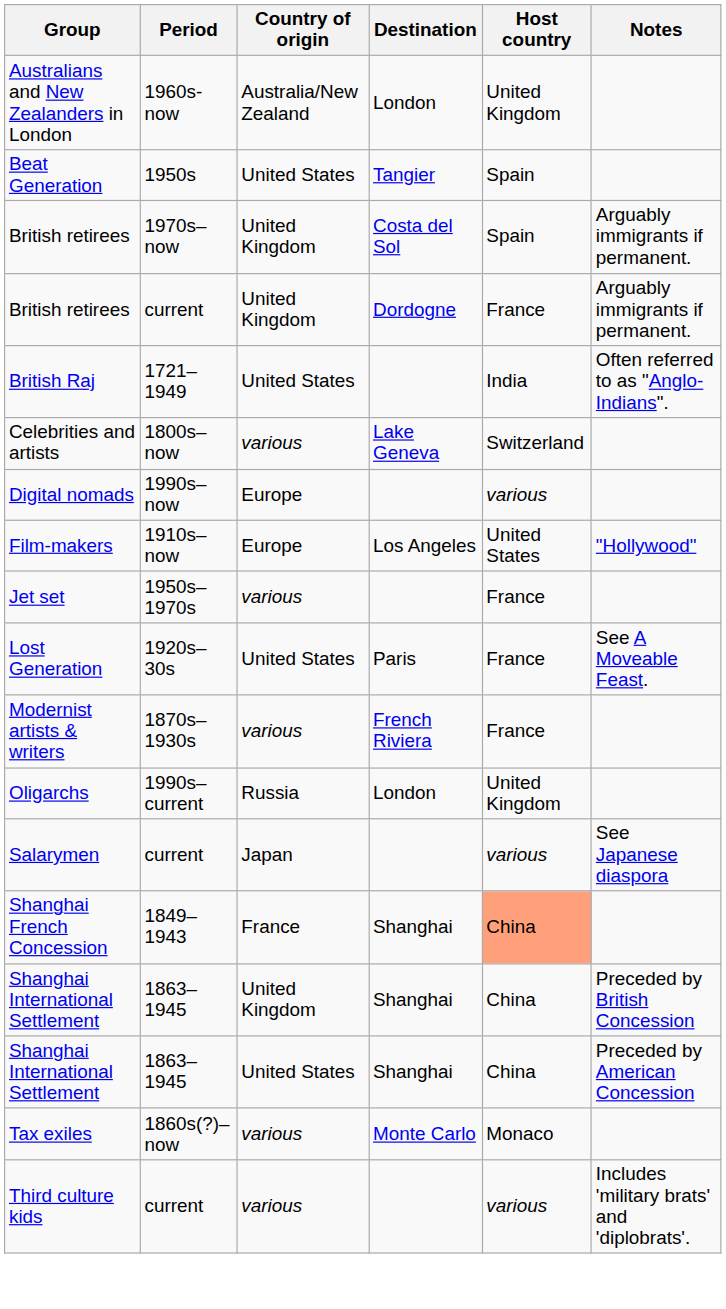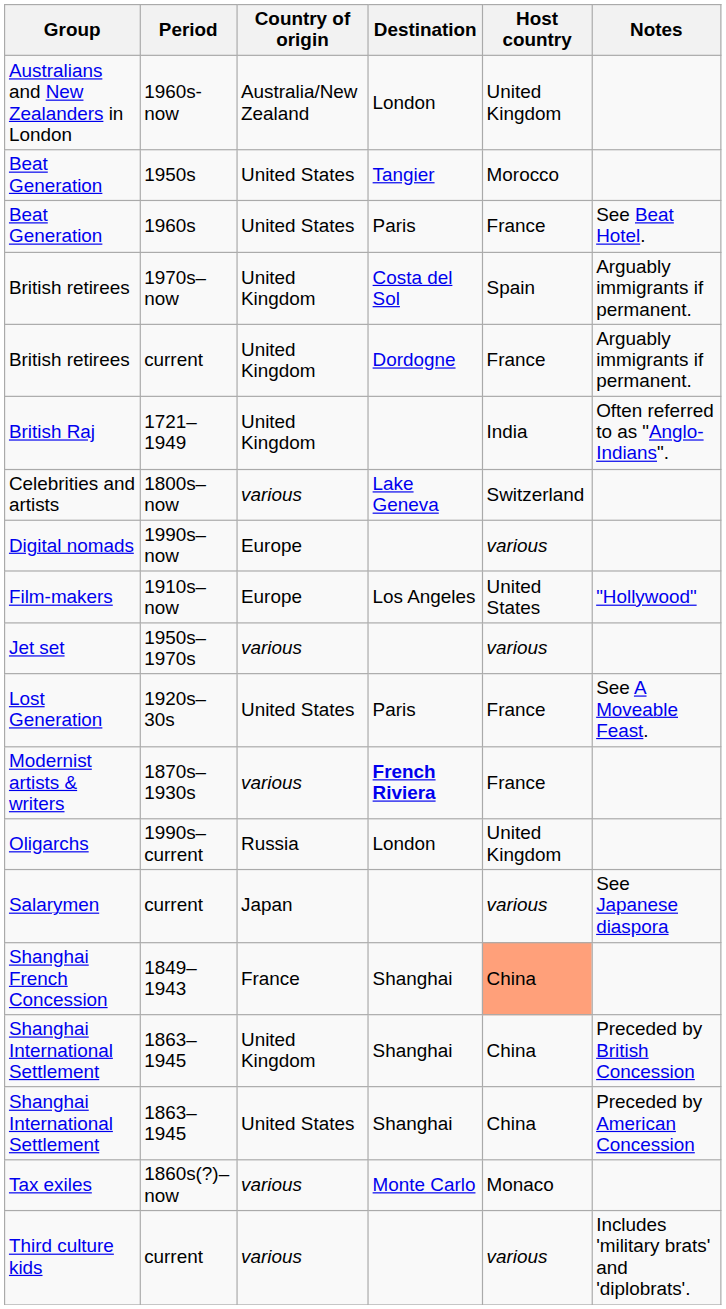 <table class="wikitable sortable plainrowheaders">
 <tr>
 <th scope="col">Group</th>
 <th scope="col">Period</th>
 <th scope="col">Country of origin</th>
 <th scope="col">Destination</th>
 <th scope="col">Host country</th>
 <th scope="col" class="unsortable">Notes</th>
 </tr>
 <tr>
 <td><a href='#'>Australians</a> and <a href='#'>New Zealanders</a> in London</td>
 <td>1960s-now</td>
 <td>Australia/New Zealand</td>
 <td>London</td>
 <td>United Kingdom</td>
 <td></td>
 </tr>
 <tr>
 <td><a href='#'>Beat Generation</a></td>
 <td>1950s</td>
 <td>United States</td>
 <td><a href='#'>Tangier</a></td>
-<td>Spain</td>
+<td>Morocco</td>
 <td></td>
+</tr>
+<tr>
+<td><a href='#'>Beat Generation</a></td>
+<td>1960s</td>
+<td>United States</td>
+<td>Paris</td>
+<td>France</td>
+<td>See <a href='#'>Beat Hotel</a>.</td>
 </tr>
 <tr>
 <td>British retirees</td>
 <td>1970s–now</td>
 <td>United Kingdom</td>
 <td><a href='#'>Costa del Sol</a></td>
 <td>Spain</td>
 <td>Arguably immigrants if permanent.</td>
 </tr>
 <tr>
 <td>British retirees</td>
 <td>current</td>
 <td>United Kingdom</td>
 <td><a href='#'>Dordogne</a></td>
 <td>France</td>
 <td>Arguably immigrants if permanent.</td>
 </tr>
 <tr>
 <td><a href='#'>British Raj</a></td>
 <td>1721–1949</td>
-<td>United States</td>
+<td>United Kingdom</td>
 <td></td>
 <td>India</td>
 <td>Often referred to as "<a href='#'>Anglo-Indians</a>".</td>
 </tr>
 <tr>
 <td>Celebrities and artists</td>
 <td>1800s–now</td>
 <td><em>various</em></td>
 <td><a href='#'>Lake Geneva</a></td>
 <td>Switzerland</td>
 <td></td>
 </tr>
 <tr>
 <td><a href='#'>Digital nomads</a></td>
 <td>1990s–now</td>
 <td>Europe</td>
 <td></td>
 <td><em>various</em></td>
 <td></td>
 </tr>
 <tr>
 <td><a href='#'>Film-makers</a></td>
 <td>1910s–now</td>
 <td>Europe</td>
 <td>Los Angeles</td>
 <td>United States</td>
 <td><a href='#'>"Hollywood"</a></td>
 </tr>
 <tr>
 <td><a href='#'>Jet set</a></td>
 <td>1950s–1970s</td>
 <td><em>various</em></td>
 <td></td>
-<td>France</td>
+<td><em>various</em></td>
 <td></td>
 </tr>
 <tr>
 <td><a href='#'>Lost Generation</a></td>
 <td>1920s–30s</td>
 <td>United States</td>
 <td>Paris</td>
 <td>France</td>
 <td>See <a href='#'>A Moveable Feast</a>.</td>
 </tr>
 <tr>
 <td><a href='#'>Modernist artists & writers</a></td>
 <td>1870s–1930s</td>
 <td><em>various</em></td>
-<td><a href='#'>French Riviera</a></td>
+<td><strong><a href='#'>French Riviera</a></strong></td>
 <td>France</td>
 <td></td>
 </tr>
 <tr>
 <td><a href='#'>Oligarchs</a></td>
 <td>1990s–current</td>
 <td>Russia</td>
 <td>London</td>
 <td>United Kingdom</td>
 <td></td>
 </tr>
 <tr>
 <td><a href='#'>Salarymen</a></td>
 <td>current</td>
 <td>Japan</td>
 <td></td>
 <td><em>various</em></td>
 <td>See <a href='#'>Japanese diaspora</a></td>
 </tr>
 <tr>
 <td><a href='#'>Shanghai French Concession</a></td>
 <td>1849–1943</td>
 <td>France</td>
 <td>Shanghai</td>
 <td style="background: lightsalmon;">China</td>
 <td></td>
 </tr>
 <tr>
 <td><a href='#'>Shanghai International Settlement</a></td>
 <td>1863–1945</td>
 <td>United Kingdom</td>
 <td>Shanghai</td>
 <td>China</td>
 <td>Preceded by <a href='#'>British Concession</a></td>
 </tr>
 <tr>
 <td><a href='#'>Shanghai International Settlement</a></td>
 <td>1863–1945</td>
 <td>United States</td>
 <td>Shanghai</td>
 <td>China</td>
 <td>Preceded by <a href='#'>American Concession</a></td>
 </tr>
 <tr>
 <td><a href='#'>Tax exiles</a></td>
 <td>1860s(?)–now</td>
 <td><em>various</em></td>
 <td><a href='#'>Monte Carlo</a></td>
 <td>Monaco</td>
 <td></td>
 </tr>
 <tr>
 <td><a href='#'>Third culture kids</a></td>
 <td>current</td>
 <td><em>various</em></td>
 <td></td>
 <td><em>various</em></td>
 <td>Includes 'military brats' and 'diplobrats'.</td>
 </tr>
 </table>
